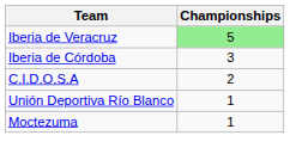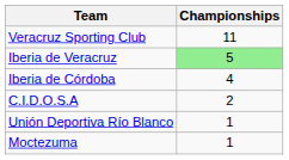 <table class="wikitable">
 <tr>
 <th>Team</th>
 <th>Championships</th>
+</tr>
+<tr>
+<td><a href='#'>Veracruz Sporting Club</a></td>
+<td align="center">11</td>
 </tr>
 <tr>
 <td><a href='#'>Iberia de Veracruz</a></td>
 <td align="center" style="background: lightgreen;">5</td>
 </tr>
 <tr>
 <td><a href='#'>Iberia de Córdoba</a></td>
-<td align="center">3</td>
+<td align="center">4</td>
 </tr>
 <tr>
 <td><a href='#'>C.I.D.O.S.A</a></td>
 <td align="center">2</td>
 </tr>
 <tr>
 <td><a href='#'>Unión Deportiva Río Blanco</a></td>
 <td align="center">1</td>
 </tr>
 <tr>
 <td><a href='#'>Moctezuma</a></td>
 <td align="center">1</td>
 </tr>
 </table>
